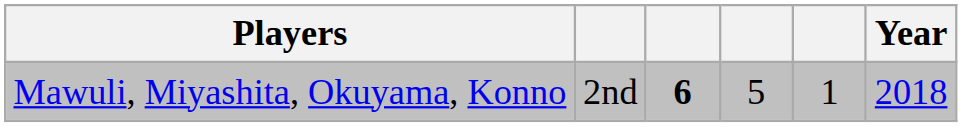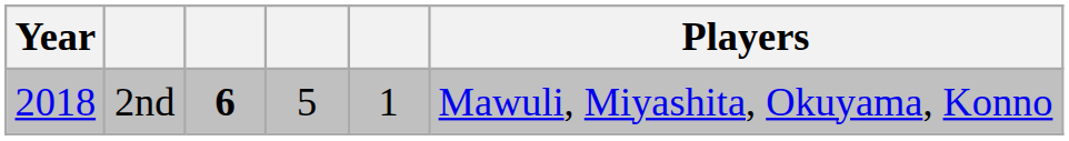 <table class="wikitable" style="text-align: center;">
 <tr>
-<th>Players</th>
+<th>Year</th>
 <th></th>
 <th width=25px></th>
 <th width=25px></th>
 <th width=25px></th>
-<th>Year</th>
+<th>Players</th>
 </tr>
 <tr bgcolor="silver">
-<td><a href='#'>Mawuli</a>, <a href='#'>Miyashita</a>, <a href='#'>Okuyama</a>, <a href='#'>Konno</a></td>
+<td> <a href='#'>2018</a></td>
 <td>2nd</td>
 <td><strong>6</strong></td>
 <td>5</td>
 <td>1</td>
-<td> <a href='#'>2018</a></td>
+<td><a href='#'>Mawuli</a>, <a href='#'>Miyashita</a>, <a href='#'>Okuyama</a>, <a href='#'>Konno</a></td>
 </tr>
 </table>
